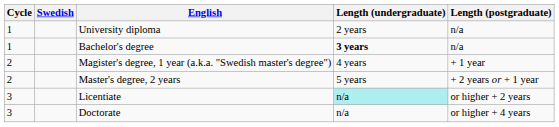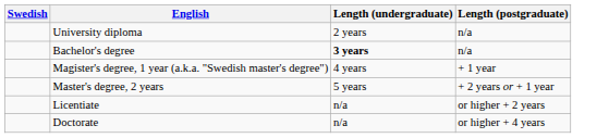 <table class="wikitable">
 <tr>
-<th>Cycle</th>
 <th><a href='#'>Swedish</a></th>
 <th><a href='#'>English</a></th>
 <th>Length (undergraduate)</th>
 <th>Length (postgraduate)</th>
 </tr>
 <tr>
-<td>1</td>
 <td></td>
 <td>University diploma</td>
 <td>2 years</td>
 <td>n/a</td>
 </tr>
 <tr>
-<td>1</td>
 <td></td>
 <td>Bachelor's degree</td>
 <td><strong>3 years</strong></td>
 <td>n/a</td>
 </tr>
 <tr>
-<td>2</td>
 <td></td>
 <td>Magister's degree, 1 year (a.k.a. "Swedish master's degree")</td>
 <td>4 years</td>
 <td> + 1 year</td>
 </tr>
 <tr>
-<td>2</td>
 <td></td>
 <td>Master's degree, 2 years</td>
 <td>5 years</td>
 <td> + 2 years <em>or</em>  + 1 year</td>
 </tr>
 <tr>
-<td>3</td>
 <td></td>
 <td>Licentiate</td>
-<td style="background: paleturquoise;">n/a</td>
+<td>n/a</td>
 <td> or higher + 2 years</td>
 </tr>
 <tr>
-<td>3</td>
 <td></td>
 <td>Doctorate</td>
 <td>n/a</td>
 <td> or higher + 4 years</td>
 </tr>
 </table>
